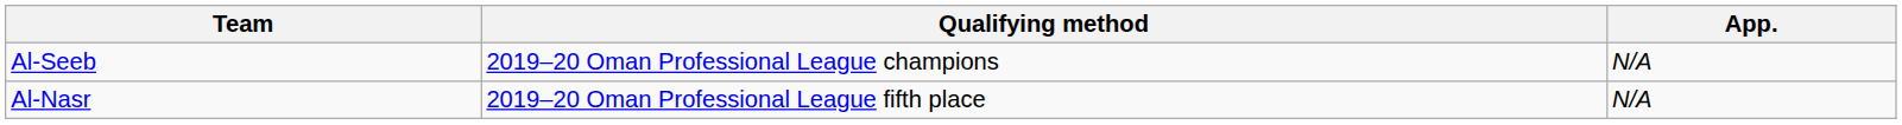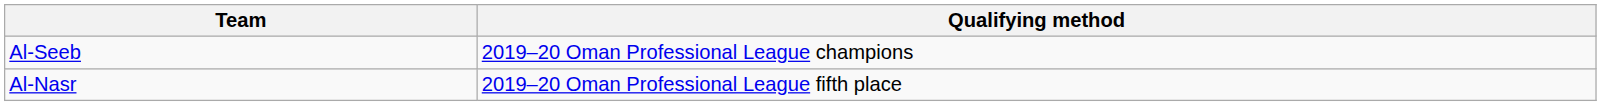 <table class="wikitable" style="table-layout:fixed;width:100%;">
 <tr>
 <th width=25%>Team</th>
 <th width=60%>Qualifying method</th>
-<th width=15%>App.</th>
 </tr>
 <tr>
 <td> <a href='#'>Al-Seeb</a></td>
 <td><a href='#'>2019–20 Oman Professional League</a> champions</td>
-<td><em>N/A</em></td>
 </tr>
 <tr>
 <td> <a href='#'>Al-Nasr</a></td>
 <td><a href='#'>2019–20 Oman Professional League</a> fifth place</td>
-<td><em>N/A</em></td>
 </tr>
 </table>
